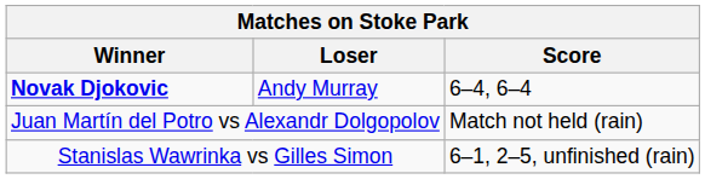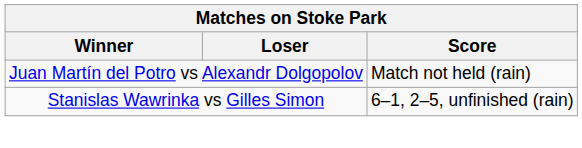 <table class="wikitable" style=margin:auto>
 <tr>
 <th colspan=3>Matches on Stoke Park</th>
 </tr>
 <tr>
 <th>Winner</th>
 <th>Loser</th>
 <th>Score</th>
 </tr>
 <tr>
-<td><strong> <a href='#'>Novak Djokovic</a></strong></td>
-<td> <a href='#'>Andy Murray</a></td>
-<td>6–4, 6–4</td>
-</tr>
-<tr>
 <td colspan=2 align=center> <a href='#'>Juan Martín del Potro</a> vs  <a href='#'>Alexandr Dolgopolov</a></td>
 <td>Match not held (rain)</td>
 </tr>
 <tr>
 <td colspan=2 align=center> <a href='#'>Stanislas Wawrinka</a> vs  <a href='#'>Gilles Simon</a></td>
 <td>6–1, 2–5, unfinished (rain)</td>
 </tr>
 </table>
